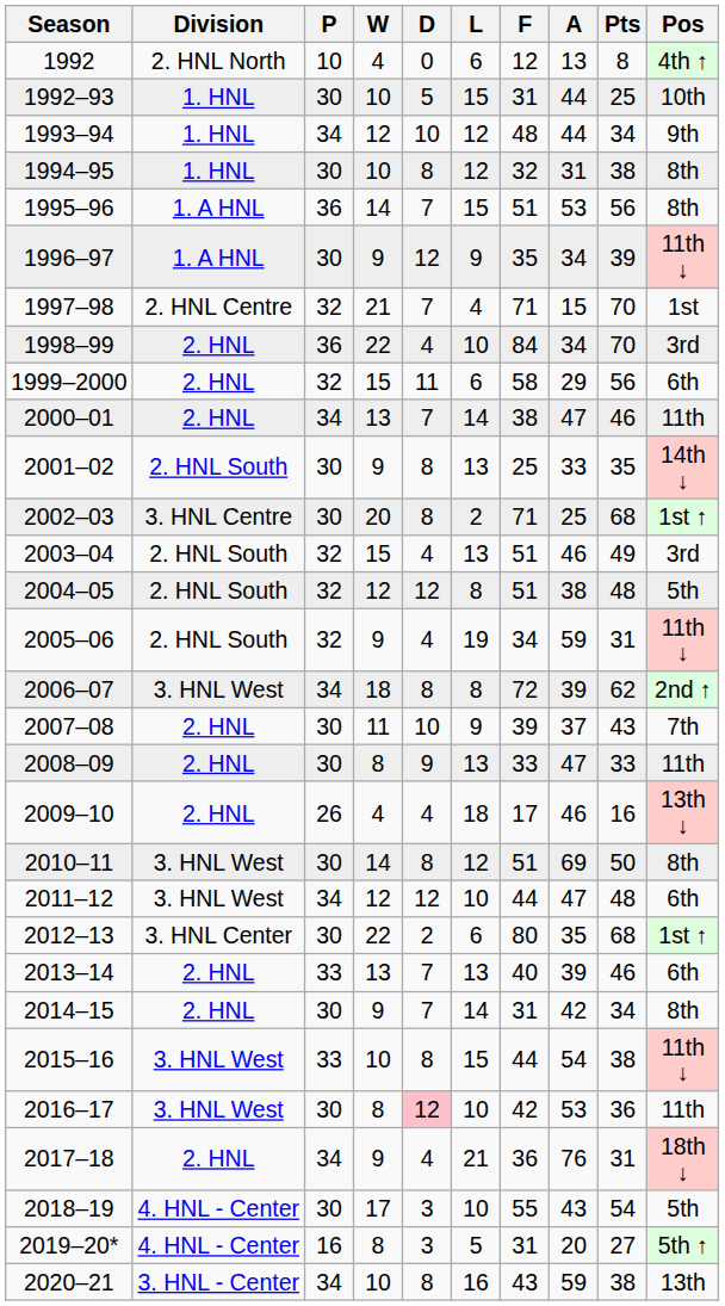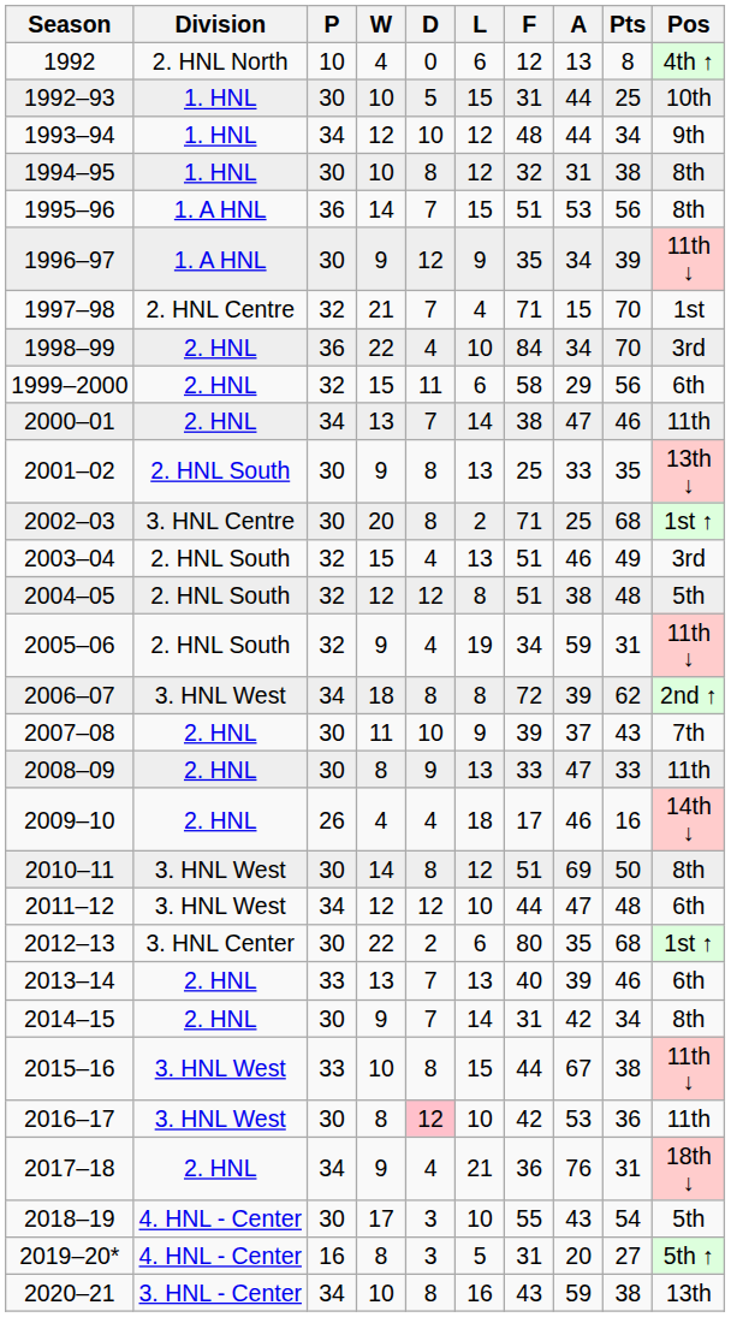 <table class="wikitable" style="font-size:95%; text-align: center;">
 <tr>
 <th>Season</th>
 <th>Division</th>
 <th width="25">P</th>
 <th width="25">W</th>
 <th width="25">D</th>
 <th width="25">L</th>
 <th width="25">F</th>
 <th width="25">A</th>
 <th width="25">Pts</th>
 <th width="40">Pos</th>
 </tr>
 <tr>
 <td>1992</td>
 <td>2. HNL North</td>
 <td>10</td>
 <td>4</td>
 <td>0</td>
 <td>6</td>
 <td>12</td>
 <td>13</td>
 <td>8</td>
 <td bgcolor="#DDFFDD">4th ↑</td>
 </tr>
 <tr bgcolor="#EEEEEE">
 <td>1992–93</td>
 <td><a href='#'>1. HNL</a></td>
 <td>30</td>
 <td>10</td>
 <td>5</td>
 <td>15</td>
 <td>31</td>
 <td>44</td>
 <td>25</td>
 <td>10th</td>
 </tr>
 <tr>
 <td>1993–94</td>
 <td><a href='#'>1. HNL</a></td>
 <td>34</td>
 <td>12</td>
 <td>10</td>
 <td>12</td>
 <td>48</td>
 <td>44</td>
 <td>34</td>
 <td>9th</td>
 </tr>
 <tr bgcolor="#EEEEEE">
 <td>1994–95</td>
 <td><a href='#'>1. HNL</a></td>
 <td>30</td>
 <td>10</td>
 <td>8</td>
 <td>12</td>
 <td>32</td>
 <td>31</td>
 <td>38</td>
 <td>8th</td>
 </tr>
 <tr>
 <td>1995–96</td>
 <td><a href='#'>1. A HNL</a></td>
 <td>36</td>
 <td>14</td>
 <td>7</td>
 <td>15</td>
 <td>51</td>
 <td>53</td>
 <td>56</td>
 <td>8th</td>
 </tr>
 <tr bgcolor="#EEEEEE">
 <td>1996–97</td>
 <td><a href='#'>1. A HNL</a></td>
 <td>30</td>
 <td>9</td>
 <td>12</td>
 <td>9</td>
 <td>35</td>
 <td>34</td>
 <td>39</td>
 <td bgcolor="#FFCCCC">11th ↓</td>
 </tr>
 <tr>
 <td>1997–98</td>
 <td>2. HNL Centre</td>
 <td>32</td>
 <td>21</td>
 <td>7</td>
 <td>4</td>
 <td>71</td>
 <td>15</td>
 <td>70</td>
 <td>1st</td>
 </tr>
 <tr bgcolor="#EEEEEE">
 <td>1998–99</td>
 <td><a href='#'>2. HNL</a></td>
 <td>36</td>
 <td>22</td>
 <td>4</td>
 <td>10</td>
 <td>84</td>
 <td>34</td>
 <td>70</td>
 <td>3rd</td>
 </tr>
 <tr>
 <td>1999–2000</td>
 <td><a href='#'>2. HNL</a></td>
 <td>32</td>
 <td>15</td>
 <td>11</td>
 <td>6</td>
 <td>58</td>
 <td>29</td>
 <td>56</td>
 <td>6th</td>
 </tr>
 <tr bgcolor="#EEEEEE">
 <td>2000–01</td>
 <td><a href='#'>2. HNL</a></td>
 <td>34</td>
 <td>13</td>
 <td>7</td>
 <td>14</td>
 <td>38</td>
 <td>47</td>
 <td>46</td>
 <td>11th</td>
 </tr>
 <tr>
 <td>2001–02</td>
 <td><a href='#'>2. HNL South</a></td>
 <td>30</td>
 <td>9</td>
 <td>8</td>
 <td>13</td>
 <td>25</td>
 <td>33</td>
 <td>35</td>
-<td bgcolor="#FFCCCC">14th ↓</td>
+<td bgcolor="#FFCCCC">13th ↓</td>
 </tr>
 <tr bgcolor="#EEEEEE">
 <td>2002–03</td>
 <td>3. HNL Centre</td>
 <td>30</td>
 <td>20</td>
 <td>8</td>
 <td>2</td>
 <td>71</td>
 <td>25</td>
 <td>68</td>
 <td bgcolor="#DDFFDD">1st ↑</td>
 </tr>
 <tr>
 <td>2003–04</td>
 <td>2. HNL South</td>
 <td>32</td>
 <td>15</td>
 <td>4</td>
 <td>13</td>
 <td>51</td>
 <td>46</td>
 <td>49</td>
 <td>3rd</td>
 </tr>
 <tr bgcolor="#EEEEEE">
 <td>2004–05</td>
 <td>2. HNL South</td>
 <td>32</td>
 <td>12</td>
 <td>12</td>
 <td>8</td>
 <td>51</td>
 <td>38</td>
 <td>48</td>
 <td>5th</td>
 </tr>
 <tr>
 <td>2005–06</td>
 <td>2. HNL South</td>
 <td>32</td>
 <td>9</td>
 <td>4</td>
 <td>19</td>
 <td>34</td>
 <td>59</td>
 <td>31</td>
 <td bgcolor="#FFCCCC">11th ↓</td>
 </tr>
 <tr bgcolor="#EEEEEE">
 <td>2006–07</td>
 <td>3. HNL West</td>
 <td>34</td>
 <td>18</td>
 <td>8</td>
 <td>8</td>
 <td>72</td>
 <td>39</td>
 <td>62</td>
 <td bgcolor="#DDFFDD">2nd ↑</td>
 </tr>
 <tr>
 <td>2007–08</td>
 <td><a href='#'>2. HNL</a></td>
 <td>30</td>
 <td>11</td>
 <td>10</td>
 <td>9</td>
 <td>39</td>
 <td>37</td>
 <td>43</td>
 <td>7th</td>
 </tr>
 <tr bgcolor="#EEEEEE">
 <td>2008–09</td>
 <td><a href='#'>2. HNL</a></td>
 <td>30</td>
 <td>8</td>
 <td>9</td>
 <td>13</td>
 <td>33</td>
 <td>47</td>
 <td>33</td>
 <td>11th</td>
 </tr>
 <tr>
 <td>2009–10</td>
 <td><a href='#'>2. HNL</a></td>
 <td>26</td>
 <td>4</td>
 <td>4</td>
 <td>18</td>
 <td>17</td>
 <td>46</td>
 <td>16</td>
-<td bgcolor="#FFCCCC">13th ↓</td>
+<td bgcolor="#FFCCCC">14th ↓</td>
 </tr>
 <tr bgcolor="#EEEEEE">
 <td>2010–11</td>
 <td>3. HNL West</td>
 <td>30</td>
 <td>14</td>
 <td>8</td>
 <td>12</td>
 <td>51</td>
 <td>69</td>
 <td>50</td>
 <td>8th</td>
 </tr>
 <tr>
 <td>2011–12</td>
 <td>3. HNL West</td>
 <td>34</td>
 <td>12</td>
 <td>12</td>
 <td>10</td>
 <td>44</td>
 <td>47</td>
 <td>48</td>
 <td>6th</td>
 </tr>
 <tr>
 <td>2012–13</td>
 <td>3. HNL Center</td>
 <td>30</td>
 <td>22</td>
 <td>2</td>
 <td>6</td>
 <td>80</td>
 <td>35</td>
 <td>68</td>
 <td bgcolor="#DDFFDD">1st ↑</td>
 </tr>
 <tr>
 <td>2013–14</td>
 <td><a href='#'>2. HNL</a></td>
 <td>33</td>
 <td>13</td>
 <td>7</td>
 <td>13</td>
 <td>40</td>
 <td>39</td>
 <td>46</td>
 <td>6th</td>
 </tr>
 <tr>
 <td>2014–15</td>
 <td><a href='#'>2. HNL</a></td>
 <td>30</td>
 <td>9</td>
 <td>7</td>
 <td>14</td>
 <td>31</td>
 <td>42</td>
 <td>34</td>
 <td>8th</td>
 </tr>
 <tr>
 <td>2015–16</td>
 <td><a href='#'>3. HNL West</a></td>
 <td>33</td>
 <td>10</td>
 <td>8</td>
 <td>15</td>
 <td>44</td>
-<td>54</td>
+<td>67</td>
 <td>38</td>
 <td bgcolor="#FFCCCC">11th ↓</td>
 </tr>
 <tr>
 <td>2016–17</td>
 <td><a href='#'>3. HNL West</a></td>
 <td>30</td>
 <td>8</td>
 <td style="background: pink;">12</td>
 <td>10</td>
 <td>42</td>
 <td>53</td>
 <td>36</td>
 <td>11th</td>
 </tr>
 <tr>
 <td>2017–18</td>
 <td><a href='#'>2. HNL</a></td>
 <td>34</td>
 <td>9</td>
 <td>4</td>
 <td>21</td>
 <td>36</td>
 <td>76</td>
 <td>31</td>
 <td bgcolor="#FFCCCC">18th ↓</td>
 </tr>
 <tr>
 <td>2018–19</td>
 <td><a href='#'>4. HNL - Center</a></td>
 <td>30</td>
 <td>17</td>
 <td>3</td>
 <td>10</td>
 <td>55</td>
 <td>43</td>
 <td>54</td>
 <td>5th</td>
 </tr>
 <tr>
 <td>2019–20*</td>
 <td><a href='#'>4. HNL - Center</a></td>
 <td>16</td>
 <td>8</td>
 <td>3</td>
 <td>5</td>
 <td>31</td>
 <td>20</td>
 <td>27</td>
 <td bgcolor="#DDFFDD">5th ↑</td>
 </tr>
 <tr>
 <td>2020–21</td>
 <td><a href='#'>3. HNL - Center</a></td>
 <td>34</td>
 <td>10</td>
 <td>8</td>
 <td>16</td>
 <td>43</td>
 <td>59</td>
 <td>38</td>
 <td>13th</td>
 </tr>
 </table>
